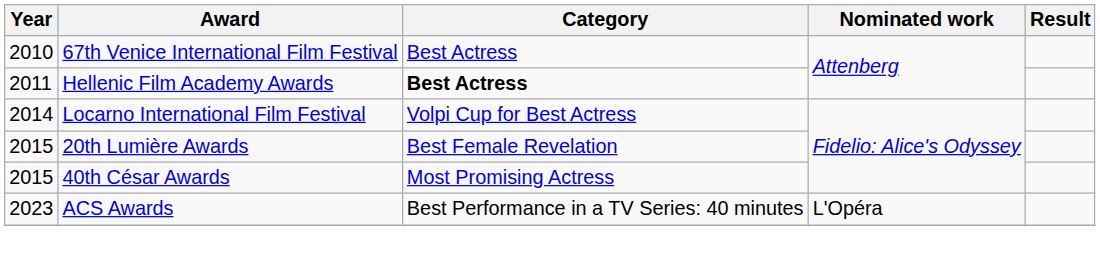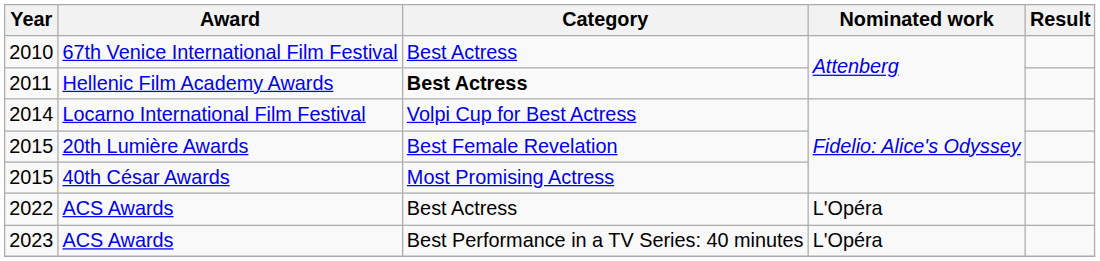 <table class="wikitable sortable">
 <tr>
 <th>Year</th>
 <th>Award</th>
 <th>Category</th>
 <th>Nominated work</th>
 <th>Result</th>
 </tr>
 <tr>
 <td>2010</td>
 <td><a href='#'>67th Venice International Film Festival</a></td>
 <td><a href='#'>Best Actress</a></td>
 <td rowspan=2><em><a href='#'>Attenberg</a></em></td>
 <td></td>
 </tr>
 <tr>
 <td>2011</td>
 <td><a href='#'>Hellenic Film Academy Awards</a></td>
 <td><strong>Best Actress</strong></td>
 <td></td>
 </tr>
 <tr>
 <td>2014</td>
 <td><a href='#'>Locarno International Film Festival</a></td>
 <td><a href='#'>Volpi Cup for Best Actress</a></td>
 <td rowspan=3><em><a href='#'>Fidelio: Alice's Odyssey</a></em></td>
 <td></td>
 </tr>
 <tr>
 <td>2015</td>
 <td><a href='#'>20th Lumière Awards</a></td>
 <td><a href='#'>Best Female Revelation</a></td>
 <td></td>
 </tr>
 <tr>
 <td>2015</td>
 <td><a href='#'>40th César Awards</a></td>
 <td><a href='#'>Most Promising Actress</a></td>
 <td></td>
 </tr>
 <tr>
+<td>2022</td>
+<td><a href='#'>ACS Awards</a></td>
+<td>Best Actress</td>
+<td>L'Opéra</td>
+<td></td>
+</tr>
+<tr>
 <td>2023</td>
 <td><a href='#'>ACS Awards</a></td>
 <td>Best Performance in a TV Series: 40 minutes</td>
 <td>L'Opéra</td>
 <td></td>
 </tr>
 <tr>
 </tr>
 </table>
